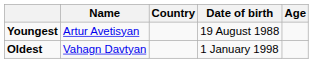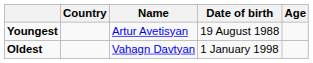 <table class="wikitable">
 <tr>
 <th></th>
+<th><strong>Country</strong></th>
 <th><strong>Name</strong></th>
-<th><strong>Country</strong></th>
 <th><strong>Date of birth</strong></th>
 <th><strong>Age</strong></th>
 </tr>
 <tr>
 <td><strong>Youngest</strong></td>
+<td></td>
 <td><a href='#'>Artur Avetisyan</a></td>
-<td></td>
 <td>19 August 1988</td>
 <td></td>
 </tr>
 <tr>
 <td><strong>Oldest</strong></td>
+<td></td>
 <td><a href='#'>Vahagn Davtyan</a></td>
-<td></td>
 <td>1 January 1998</td>
 <td></td>
 </tr>
 </table>
